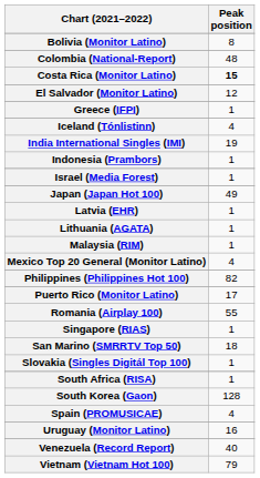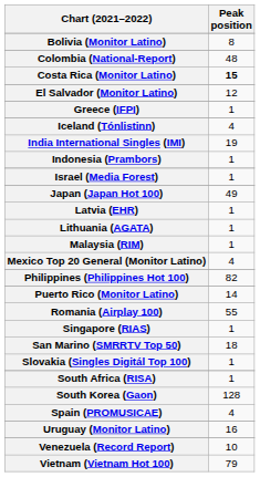 <table class="wikitable sortable plainrowheaders" style="text-align:center">
 <tr>
 <th scope="col">Chart (2021–2022)</th>
 <th scope="col">Peak<br>position</th>
 </tr>
 <tr>
 </tr>
 <tr>
 </tr>
 <tr>
 </tr>
 <tr>
 </tr>
 <tr>
 </tr>
 <tr>
 <th scope="row">Bolivia (<a href='#'>Monitor Latino</a>)</th>
 <td>8</td>
 </tr>
 <tr>
 </tr>
 <tr>
 </tr>
 <tr>
 </tr>
 <tr>
 </tr>
 <tr>
 <th scope="row">Colombia (<a href='#'>National-Report</a>)</th>
 <td>48</td>
 </tr>
 <tr>
 <th scope="row">Costa Rica (<a href='#'>Monitor Latino</a>)</th>
 <td><strong>15</strong></td>
 </tr>
 <tr>
 </tr>
 <tr>
 </tr>
 <tr>
 <th scope="row">El Salvador (<a href='#'>Monitor Latino</a>)</th>
 <td>12</td>
 </tr>
 <tr>
 </tr>
 <tr>
 </tr>
 <tr>
 </tr>
 <tr>
 </tr>
 <tr>
 <th scope="row">Greece (<a href='#'>IFPI</a>)</th>
 <td>1</td>
 </tr>
 <tr>
 </tr>
 <tr>
 </tr>
 <tr>
 </tr>
 <tr>
 <th scope="row">Iceland (<a href='#'>Tónlistinn</a>)</th>
 <td>4</td>
 </tr>
 <tr>
 <th scope="row"><a href='#'>India International Singles</a> (<a href='#'>IMI</a>)</th>
 <td>19</td>
 </tr>
 <tr>
 <th scope="row">Indonesia (<a href='#'>Prambors</a>)</th>
 <td style="text-align:center;">1</td>
 </tr>
 <tr>
 </tr>
 <tr>
 <th scope="row">Israel (<a href='#'>Media Forest</a>)</th>
 <td>1</td>
 </tr>
 <tr>
 </tr>
 <tr>
 <th scope="row">Japan (<a href='#'>Japan Hot 100</a>)</th>
 <td>49</td>
 </tr>
 <tr>
 <th scope="row">Latvia (<a href='#'>EHR</a>)</th>
 <td>1</td>
 </tr>
 <tr>
 <th scope="row">Lithuania (<a href='#'>AGATA</a>)</th>
 <td>1</td>
 </tr>
 <tr>
 <th scope="row">Malaysia (<a href='#'>RIM</a>)</th>
 <td>1</td>
 </tr>
 <tr>
 <th scope="row">Mexico Top 20 General (Monitor Latino)</th>
 <td align="center">4</td>
 </tr>
 <tr>
 </tr>
 <tr>
 </tr>
 <tr>
 </tr>
 <tr>
 </tr>
 <tr>
 <th scope="row">Philippines (<a href='#'>Philippines Hot 100</a>)</th>
 <td>82</td>
 </tr>
 <tr>
 </tr>
 <tr>
 </tr>
 <tr>
 <th scope="row">Puerto Rico (<a href='#'>Monitor Latino</a>)</th>
-<td>17</td>
+<td>14</td>
 </tr>
 <tr>
 <th scope="row">Romania (<a href='#'>Airplay 100</a>)</th>
 <td>55</td>
 </tr>
 <tr>
 <th scope="row">Singapore (<a href='#'>RIAS</a>)</th>
 <td>1</td>
 </tr>
 <tr>
 <th scope="row">San Marino (<a href='#'>SMRRTV Top 50</a>)</th>
 <td>18</td>
 </tr>
 <tr>
 <th scope="row">Slovakia (<a href='#'>Singles Digitál Top 100</a>)</th>
 <td>1</td>
 </tr>
 <tr>
 </tr>
 <tr>
 <th scope="row">South Africa (<a href='#'>RISA</a>)</th>
 <td>1</td>
 </tr>
 <tr>
 <th scope="row">South Korea (<a href='#'>Gaon</a>)</th>
 <td>128</td>
 </tr>
 <tr>
 <th scope="row">Spain (<a href='#'>PROMUSICAE</a>)</th>
 <td>4</td>
 </tr>
 <tr>
 </tr>
 <tr>
 </tr>
 <tr>
 </tr>
 <tr>
 <th scope="row">Uruguay (<a href='#'>Monitor Latino</a>)</th>
 <td>16</td>
 </tr>
 <tr>
 </tr>
 <tr>
 </tr>
 <tr>
 </tr>
 <tr>
 </tr>
 <tr>
 </tr>
 <tr>
 </tr>
 <tr>
 <th scope="row">Venezuela (<a href='#'>Record Report</a>)</th>
-<td>40</td>
+<td>10</td>
 </tr>
 <tr>
 <th scope="row">Vietnam (<a href='#'>Vietnam Hot 100</a>)</th>
 <td>79</td>
 </tr>
 </table>
